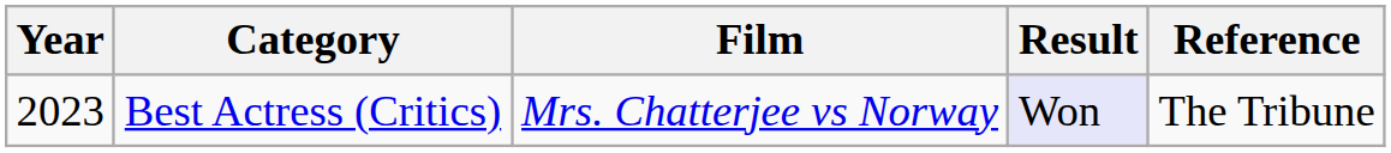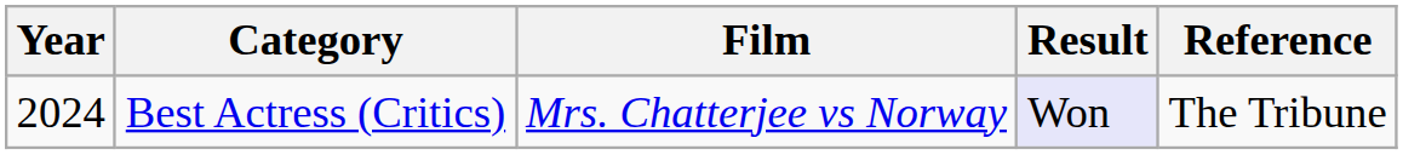 <table class="wikitable">
 <tr>
 <th>Year</th>
 <th>Category</th>
 <th>Film</th>
 <th>Result</th>
 <th>Reference</th>
 </tr>
 <tr>
-<td>2023</td>
+<td>2024</td>
 <td><a href='#'>Best Actress (Critics)</a></td>
 <td><em><a href='#'>Mrs. Chatterjee vs Norway</a></em></td>
 <td style="background: lavender;">Won</td>
 <td>The Tribune</td>
 </tr>
 </table>
